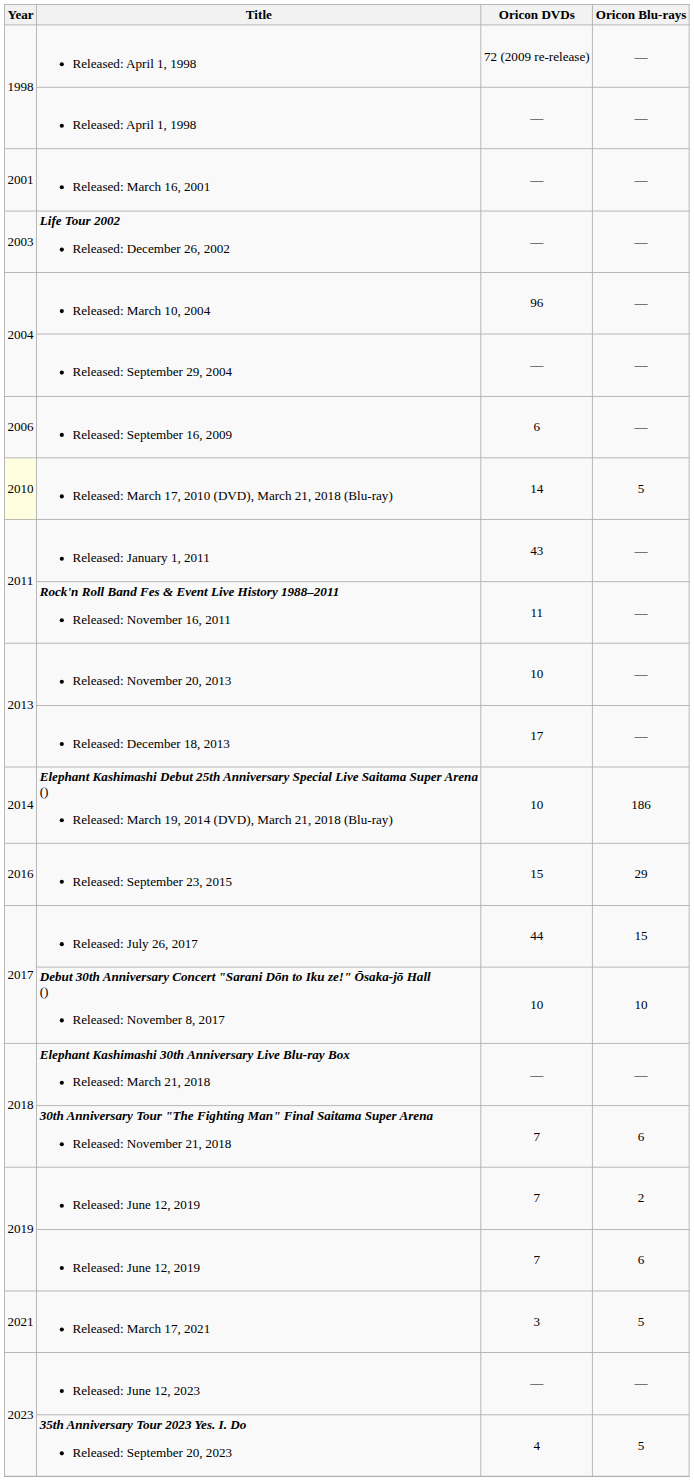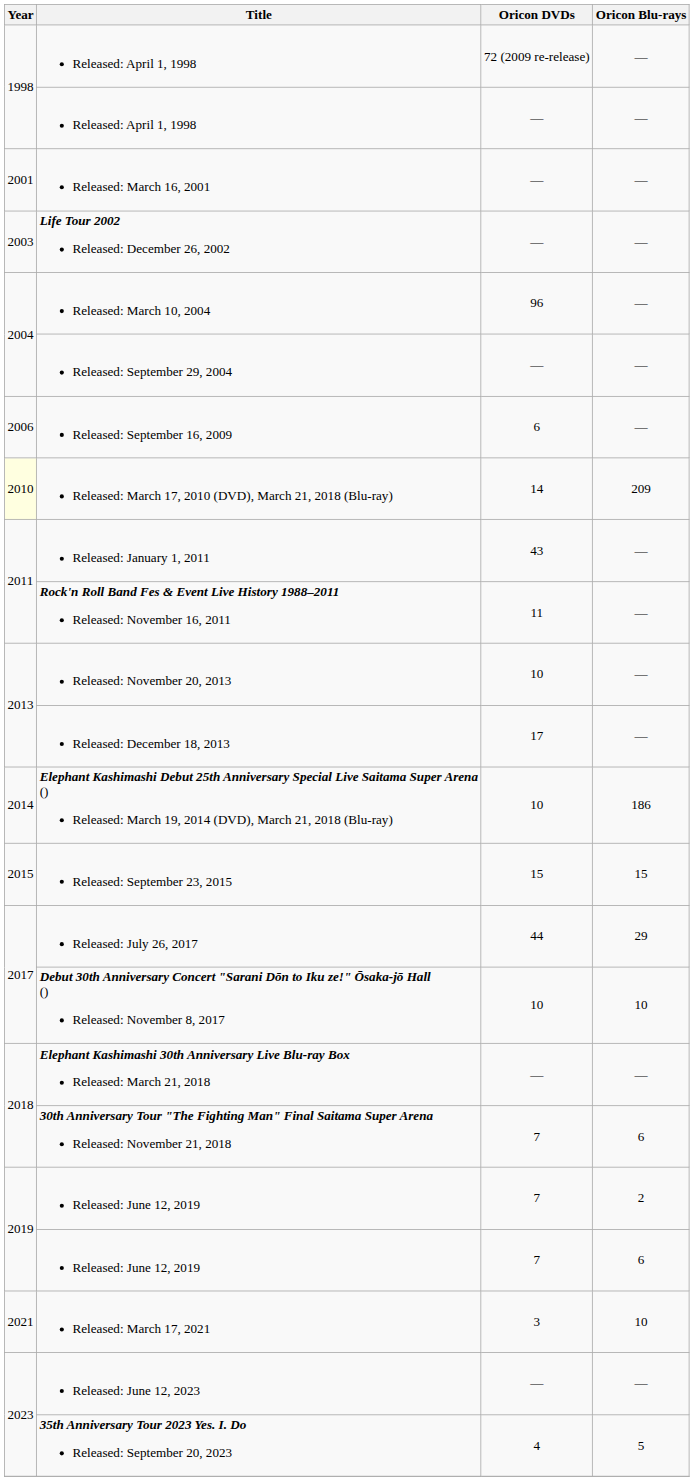 <table class="wikitable">
 <tr>
 <th>Year</th>
 <th>Title</th>
 <th>Oricon DVDs</th>
 <th>Oricon Blu-rays</th>
 </tr>
 <tr>
 <td rowspan="2">1998</td>
 <td><br><ul><li>Released: April 1, 1998</li></ul></td>
 <td align="center">72 (2009 re-release)</td>
 <td align="center">—</td>
 </tr>
 <tr>
 <td><br><ul><li>Released: April 1, 1998</li></ul></td>
 <td align="center">—</td>
 <td align="center">—</td>
 </tr>
 <tr>
 <td>2001</td>
 <td><br><ul><li>Released: March 16, 2001</li></ul></td>
 <td align="center">—</td>
 <td align="center">—</td>
 </tr>
 <tr>
 <td>2003</td>
 <td><strong><em>Life Tour 2002</em></strong><br><ul><li>Released: December 26, 2002</li></ul></td>
 <td align="center">—</td>
 <td align="center">—</td>
 </tr>
 <tr>
 <td rowspan="2">2004</td>
 <td><br><ul><li>Released: March 10, 2004</li></ul></td>
 <td align="center">96</td>
 <td align="center">—</td>
 </tr>
 <tr>
 <td><br><ul><li>Released: September 29, 2004</li></ul></td>
 <td align="center">—</td>
 <td align="center">—</td>
 </tr>
 <tr>
 <td>2006</td>
 <td><br><ul><li>Released: September 16, 2009</li></ul></td>
 <td align="center">6</td>
 <td align="center">—</td>
 </tr>
 <tr>
 <td style="background: lightyellow;">2010</td>
 <td><br><ul><li>Released: March 17, 2010 (DVD), March 21, 2018 (Blu-ray)</li></ul></td>
 <td align="center">14</td>
-<td align="center">5</td>
+<td align="center">209</td>
 </tr>
 <tr>
 <td rowspan="2">2011</td>
 <td><br><ul><li>Released: January 1, 2011</li></ul></td>
 <td align="center">43</td>
 <td align="center">—</td>
 </tr>
 <tr>
 <td><strong><em>Rock'n Roll Band Fes & Event Live History 1988–2011</em></strong><br><ul><li>Released: November 16, 2011</li></ul></td>
 <td align="center">11</td>
 <td align="center">—</td>
 </tr>
 <tr>
 <td rowspan="2">2013</td>
 <td><br><ul><li>Released: November 20, 2013</li></ul></td>
 <td align="center">10</td>
 <td align="center">—</td>
 </tr>
 <tr>
 <td><br><ul><li>Released: December 18, 2013</li></ul></td>
 <td align="center">17</td>
 <td align="center">—</td>
 </tr>
 <tr>
 <td>2014</td>
 <td><strong><em>Elephant Kashimashi Debut 25th Anniversary Special Live Saitama Super Arena</em></strong><br>()<br><ul><li>Released: March 19, 2014 (DVD), March 21, 2018 (Blu-ray)</li></ul></td>
 <td align="center">10</td>
 <td align="center">186</td>
 </tr>
 <tr>
-<td>2016</td>
+<td>2015</td>
 <td><br><ul><li>Released: September 23, 2015</li></ul></td>
 <td align="center">15</td>
-<td align="center">29</td>
+<td align="center">15</td>
 </tr>
 <tr>
 <td rowspan="2">2017</td>
 <td><br><ul><li>Released: July 26, 2017</li></ul></td>
 <td align="center">44</td>
-<td align="center">15</td>
+<td align="center">29</td>
 </tr>
 <tr>
 <td><strong><em>Debut 30th Anniversary Concert "Sarani Dōn to Iku ze!" Ōsaka-jō Hall</em></strong><br>()<br><ul><li>Released: November 8, 2017</li></ul></td>
 <td align="center">10</td>
 <td align="center">10</td>
 </tr>
 <tr>
 <td rowspan="2">2018</td>
 <td><strong><em>Elephant Kashimashi 30th Anniversary Live Blu-ray Box</em></strong><br><ul><li>Released: March 21, 2018</li></ul></td>
 <td align="center">—</td>
 <td align="center">—</td>
 </tr>
 <tr>
 <td><strong><em>30th Anniversary Tour "The Fighting Man" Final Saitama Super Arena</em></strong><br><ul><li>Released: November 21, 2018</li></ul></td>
 <td align="center">7</td>
 <td align="center">6</td>
 </tr>
 <tr>
 <td rowspan="2">2019</td>
 <td><br><ul><li>Released: June 12, 2019</li></ul></td>
 <td align="center">7</td>
 <td align="center">2</td>
 </tr>
 <tr>
 <td><br><ul><li>Released: June 12, 2019</li></ul></td>
 <td align="center">7</td>
 <td align="center">6</td>
 </tr>
 <tr>
 <td>2021</td>
 <td><br><ul><li>Released: March 17, 2021</li></ul></td>
 <td align="center">3</td>
-<td align="center">5</td>
+<td align="center">10</td>
 </tr>
 <tr>
 <td rowspan="2">2023</td>
 <td><br><ul><li>Released: June 12, 2023</li></ul></td>
 <td align="center">—</td>
 <td align="center">—</td>
 </tr>
 <tr>
 <td><strong><em>35th Anniversary Tour 2023 Yes. I. Do</em></strong><br><ul><li>Released: September 20, 2023</li></ul></td>
 <td align="center">4</td>
 <td align="center">5</td>
 </tr>
 <tr>
 </tr>
 </table>
